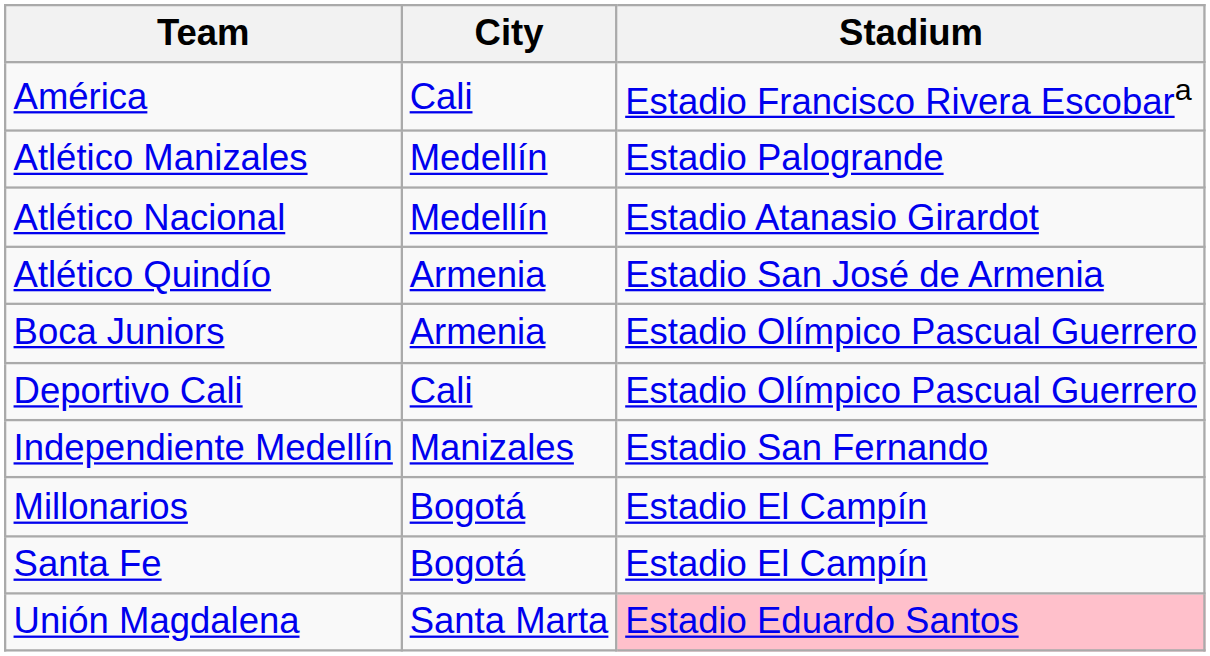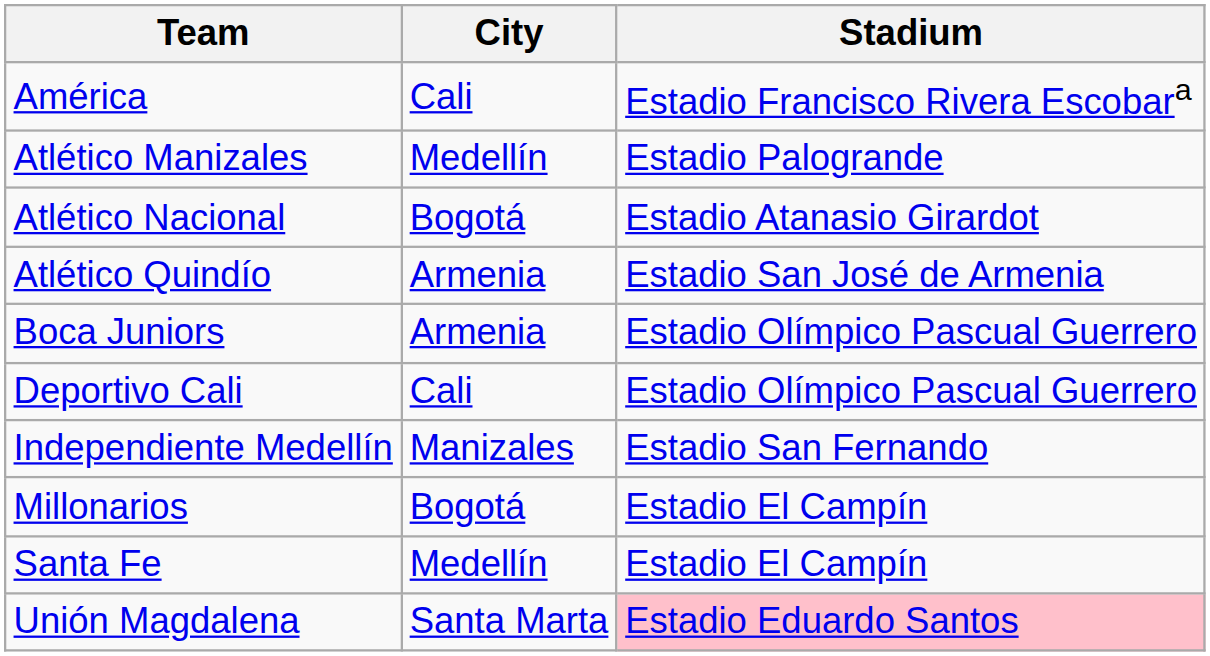 <table class="wikitable sortable">
 <tr>
 <th>Team</th>
 <th>City</th>
 <th>Stadium</th>
 </tr>
 <tr>
 <td><a href='#'>América</a></td>
 <td><a href='#'>Cali</a></td>
 <td><a href='#'>Estadio Francisco Rivera Escobar</a><sup>a</sup></td>
 </tr>
 <tr>
 <td><a href='#'>Atlético Manizales</a></td>
 <td><a href='#'>Medellín</a></td>
 <td><a href='#'>Estadio Palogrande</a></td>
 </tr>
 <tr>
 <td><a href='#'>Atlético Nacional</a></td>
-<td><a href='#'>Medellín</a></td>
+<td><a href='#'>Bogotá</a></td>
 <td><a href='#'>Estadio Atanasio Girardot</a></td>
 </tr>
 <tr>
 <td><a href='#'>Atlético Quindío</a></td>
 <td><a href='#'>Armenia</a></td>
 <td><a href='#'>Estadio San José de Armenia</a></td>
 </tr>
 <tr>
 <td><a href='#'>Boca Juniors</a></td>
 <td><a href='#'>Armenia</a></td>
 <td><a href='#'>Estadio Olímpico Pascual Guerrero</a></td>
 </tr>
 <tr>
 <td><a href='#'>Deportivo Cali</a></td>
 <td><a href='#'>Cali</a></td>
 <td><a href='#'>Estadio Olímpico Pascual Guerrero</a></td>
 </tr>
 <tr>
 <td><a href='#'>Independiente Medellín</a></td>
 <td><a href='#'>Manizales</a></td>
 <td><a href='#'>Estadio San Fernando</a></td>
 </tr>
 <tr>
 <td><a href='#'>Millonarios</a></td>
 <td><a href='#'>Bogotá</a></td>
 <td><a href='#'>Estadio El Campín</a></td>
 </tr>
 <tr>
 <td><a href='#'>Santa Fe</a></td>
-<td><a href='#'>Bogotá</a></td>
+<td><a href='#'>Medellín</a></td>
 <td><a href='#'>Estadio El Campín</a></td>
 </tr>
 <tr>
 <td><a href='#'>Unión Magdalena</a></td>
 <td><a href='#'>Santa Marta</a></td>
 <td style="background: pink;"><a href='#'>Estadio Eduardo Santos</a></td>
 </tr>
 </table>
